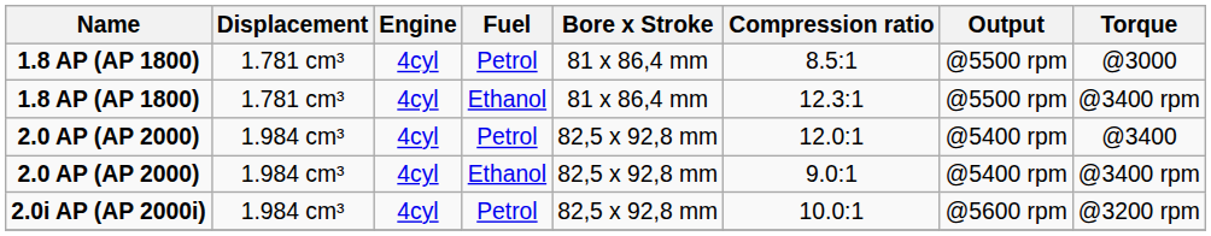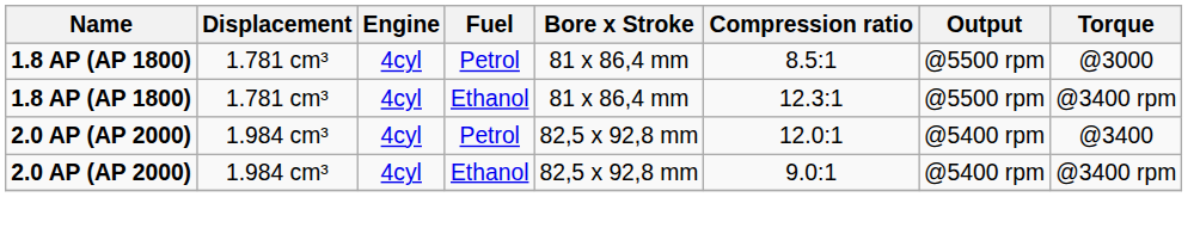 <table class="wikitable" style="text-align:center; font-size:88%;">
 <tr style="background:#dcdcdc; text-align:center; vertical-align:middle;">
 <th>Name</th>
 <th>Displacement</th>
 <th>Engine</th>
 <th>Fuel</th>
 <th>Bore x Stroke</th>
 <th>Compression ratio</th>
 <th>Output</th>
 <th>Torque</th>
 </tr>
 <tr>
 <td><strong>1.8 AP (AP 1800)</strong></td>
 <td>1.781 cm³</td>
 <td><a href='#'>4cyl</a></td>
 <td><a href='#'>Petrol</a></td>
 <td>81 x 86,4 mm</td>
 <td>8.5:1</td>
 <td> @5500 rpm</td>
 <td> @3000</td>
 </tr>
 <tr>
 <td><strong>1.8 AP (AP 1800)</strong></td>
 <td>1.781 cm³</td>
 <td><a href='#'>4cyl</a></td>
 <td><a href='#'>Ethanol</a></td>
 <td>81 x 86,4 mm</td>
 <td>12.3:1</td>
 <td> @5500 rpm</td>
 <td> @3400 rpm</td>
 </tr>
 <tr>
 <td><strong>2.0 AP (AP 2000)</strong></td>
 <td>1.984 cm³</td>
 <td><a href='#'>4cyl</a></td>
 <td><a href='#'>Petrol</a></td>
 <td>82,5 x 92,8 mm</td>
 <td>12.0:1</td>
 <td> @5400 rpm</td>
 <td> @3400</td>
 </tr>
 <tr>
 <td><strong>2.0 AP (AP 2000)</strong></td>
 <td>1.984 cm³</td>
 <td><a href='#'>4cyl</a></td>
 <td><a href='#'>Ethanol</a></td>
 <td>82,5 x 92,8 mm</td>
 <td>9.0:1</td>
 <td> @5400 rpm</td>
 <td> @3400 rpm</td>
 </tr>
 <tr>
-<td><strong>2.0i AP (AP 2000i)</strong></td>
-<td>1.984 cm³</td>
-<td><a href='#'>4cyl</a></td>
-<td><a href='#'>Petrol</a></td>
-<td>82,5 x 92,8 mm</td>
-<td>10.0:1</td>
-<td> @5600 rpm</td>
-<td> @3200 rpm</td>
-</tr>
-<tr>
 </tr>
 </table>
